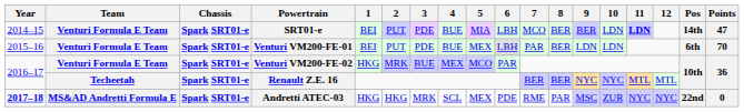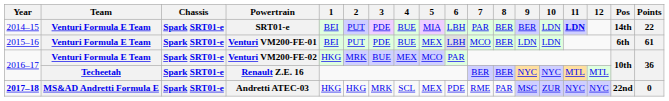 <table class="wikitable" style="text-align:center; font-size:85%">
 <tr>
 <th>Year</th>
 <th>Team</th>
 <th>Chassis</th>
 <th>Powertrain</th>
 <th>1</th>
 <th>2</th>
 <th>3</th>
 <th>4</th>
 <th>5</th>
 <th>6</th>
 <th>7</th>
 <th>8</th>
 <th>9</th>
 <th>10</th>
 <th>11</th>
 <th>12</th>
 <th>Pos</th>
 <th>Points</th>
 </tr>
 <tr>
 <td nowrap><a href='#'>2014–15</a></td>
 <th nowrap><a href='#'>Venturi Formula E Team</a></th>
 <th nowrap><a href='#'>Spark</a> <a href='#'>SRT01-e</a></th>
 <th>SRT01-e</th>
 <td style="background:#DFFFDF;"><a href='#'>BEI</a><br></td>
 <td style="background:#CFCFFF;"><a href='#'>PUT</a><br></td>
 <td style="background:#EFCFFF;"><a href='#'>PDE</a><br></td>
 <td style="background:#DFFFDF;"><a href='#'>BUE</a><br></td>
 <td style="background:#EFCFFF;"><a href='#'>MIA</a><br></td>
 <td style="background:#DFFFDF;"><a href='#'>LBH</a><br></td>
-<td style="background:#DFFFDF;"><a href='#'>MCO</a><br></td>
+<td style="background:#DFFFDF;"><a href='#'>PAR</a><br></td>
 <td style="background:#DFFFDF;"><a href='#'>BER</a><br></td>
 <td style="background:#CFCFFF;"><a href='#'>BER</a><br></td>
 <td style="background:#DFFFDF;"><a href='#'>LDN</a><br></td>
 <td style="background:#CFCFFF;"><strong><a href='#'>LDN</a></strong><br></td>
 <td></td>
 <th>14th</th>
-<th>47</th>
+<th>22</th>
 </tr>
 <tr>
 <td nowrap><a href='#'>2015–16</a></td>
 <th nowrap><a href='#'>Venturi Formula E Team</a></th>
 <th nowrap><a href='#'>Spark</a> <a href='#'>SRT01-e</a></th>
 <th nowrap><a href='#'>Venturi</a> VM200-FE-01</th>
 <td style="background:#DFFFDF;"><a href='#'>BEI</a><br></td>
 <td style="background:#DFFFDF;"><a href='#'>PUT</a><br></td>
 <td style="background:#DFFFDF;"><a href='#'>PDE</a><br></td>
 <td style="background:#DFFFDF;"><a href='#'>BUE</a><br></td>
 <td style="background:#DFFFDF;"><a href='#'>MEX</a><br></td>
 <td style="background:#DFDFDF;"><a href='#'>LBH</a><br></td>
-<td style="background:#DFFFDF;"><a href='#'>PAR</a><br></td>
+<td style="background:#DFFFDF;"><a href='#'>MCO</a><br></td>
 <td style="background:#DFFFDF;"><a href='#'>BER</a><br></td>
 <td style="background:#DFFFDF;"><a href='#'>LDN</a><br></td>
 <td style="background:#DFFFDF;"><a href='#'>LDN</a><br></td>
 <td colspan=2></td>
 <th>6th</th>
-<th>70</th>
+<th>61</th>
 </tr>
 <tr>
 <td rowspan=2 nowrap><a href='#'>2016–17</a></td>
 <th nowrap><a href='#'>Venturi Formula E Team</a></th>
 <th nowrap><a href='#'>Spark</a> <a href='#'>SRT01-e</a></th>
 <th nowrap><a href='#'>Venturi</a> VM200-FE-02</th>
 <td style="background:#DFFFDF;"><a href='#'>HKG</a><br></td>
 <td style="background:#CFCFFF;"><a href='#'>MRK</a><br></td>
 <td style="background:#CFCFFF;"><a href='#'>BUE</a><br></td>
 <td style="background:#CFCFFF;"><a href='#'>MEX</a><br></td>
 <td style="background:#CFCFFF;"><a href='#'>MCO</a><br></td>
 <td style="background:#DFFFDF;"><a href='#'>PAR</a><br></td>
 <td colspan=6></td>
 <th rowspan=2>10th</th>
 <th rowspan=2>36</th>
 </tr>
 <tr>
 <th nowrap><a href='#'>Techeetah</a></th>
 <th nowrap><a href='#'>Spark</a> <a href='#'>SRT01-e</a></th>
 <th nowrap><a href='#'>Renault</a> Z.E. 16</th>
 <td colspan=6></td>
 <td style="background:#CFCFFF;"><a href='#'>BER</a><br></td>
 <td style="background:#CFCFFF;"><a href='#'>BER</a><br></td>
 <td style="background:#FFDF9F;"><a href='#'>NYC</a><br></td>
 <td style="background:#CFCFFF;"><a href='#'>NYC</a><br></td>
 <td style="background:#FFDF9F;"><a href='#'>MTL</a><br></td>
 <td style="background:#DFFFDF;"><a href='#'>MTL</a><br></td>
 </tr>
 <tr>
 <td nowrap><strong><a href='#'>2017–18</a></strong></td>
 <th nowrap><a href='#'>MS&AD Andretti Formula E</a></th>
 <th nowrap><a href='#'>Spark</a> <a href='#'>SRT01-e</a></th>
 <th nowrap>Andretti ATEC-03</th>
 <td><a href='#'>HKG</a></td>
 <td><a href='#'>HKG</a></td>
 <td><a href='#'>MRK</a></td>
 <td><a href='#'>SCL</a></td>
 <td><a href='#'>MEX</a></td>
 <td><a href='#'>PDE</a></td>
 <td><a href='#'>RME</a></td>
 <td><a href='#'>PAR</a></td>
 <td style="background:#CFCFFF;"><a href='#'>MSC</a><br></td>
 <td style="background:#CFCFFF;"><a href='#'>ZUR</a><br></td>
 <td style="background:#CFCFFF;"><a href='#'>NYC</a><br></td>
 <td style="background:#CFCFFF;"><a href='#'>NYC</a><br></td>
 <th>22nd</th>
 <th>0</th>
 </tr>
 </table>
